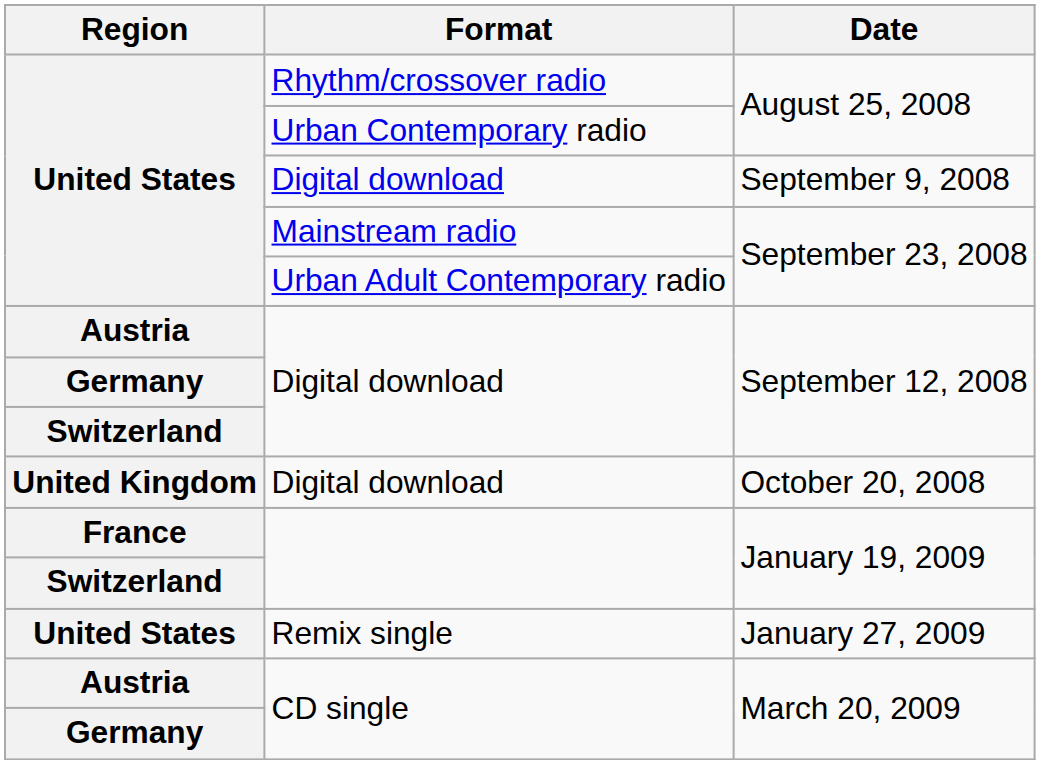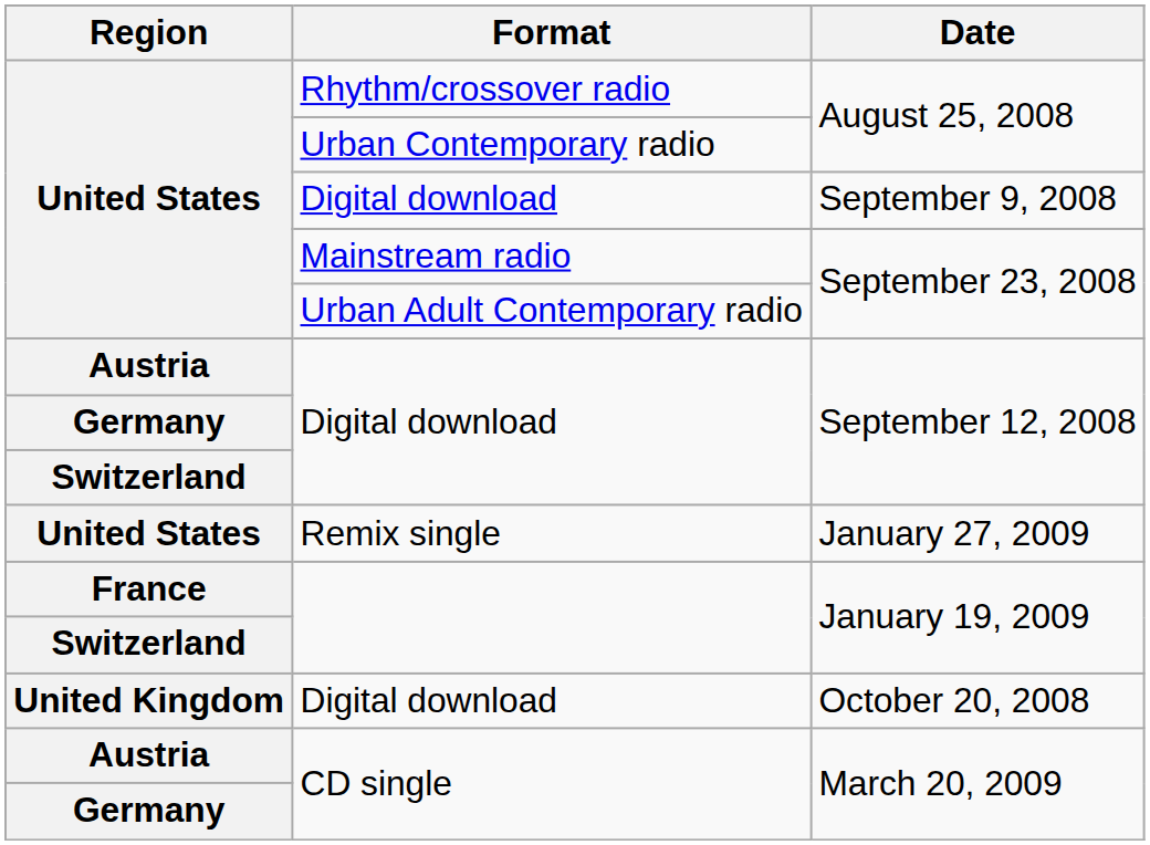 <table class="wikitable plainrowheaders">
 <tr>
 <th>Region</th>
 <th>Format</th>
 <th>Date</th>
 </tr>
 <tr>
 <th scope="row" rowspan="5">United States</th>
 <td><a href='#'>Rhythm/crossover radio</a></td>
 <td rowspan="2">August 25, 2008</td>
 </tr>
 <tr>
 <td><a href='#'>Urban Contemporary</a> radio</td>
 </tr>
 <tr>
 <td><a href='#'>Digital download</a></td>
 <td>September 9, 2008</td>
 </tr>
 <tr>
 <td><a href='#'>Mainstream radio</a></td>
 <td rowspan="2">September 23, 2008</td>
 </tr>
 <tr>
 <td><a href='#'>Urban Adult Contemporary</a> radio</td>
 </tr>
 <tr>
 <th scope="row">Austria</th>
 <td rowspan="3">Digital download</td>
 <td rowspan="3">September 12, 2008</td>
 </tr>
 <tr>
 <th scope="row">Germany</th>
 </tr>
 <tr>
 <th scope="row">Switzerland</th>
 </tr>
 <tr>
-<th scope="row">United Kingdom</th>
-<td>Digital download</td>
-<td>October 20, 2008</td>
+<th scope="row">United States</th>
+<td rowspan="1">Remix single</td>
+<td rowspan="1">January 27, 2009</td>
 </tr>
 <tr>
 <th scope="row">France</th>
 <td rowspan="2"></td>
 <td rowspan="2">January 19, 2009</td>
 </tr>
 <tr>
 <th scope="row">Switzerland</th>
 </tr>
 <tr>
-<th scope="row">United States</th>
-<td rowspan="1">Remix single</td>
-<td rowspan="1">January 27, 2009</td>
+<th scope="row">United Kingdom</th>
+<td>Digital download</td>
+<td>October 20, 2008</td>
 </tr>
 <tr>
 <th scope="row">Austria</th>
 <td rowspan="2">CD single</td>
 <td rowspan="2">March 20, 2009</td>
 </tr>
 <tr>
 <th scope="row">Germany</th>
 </tr>
 </table>
